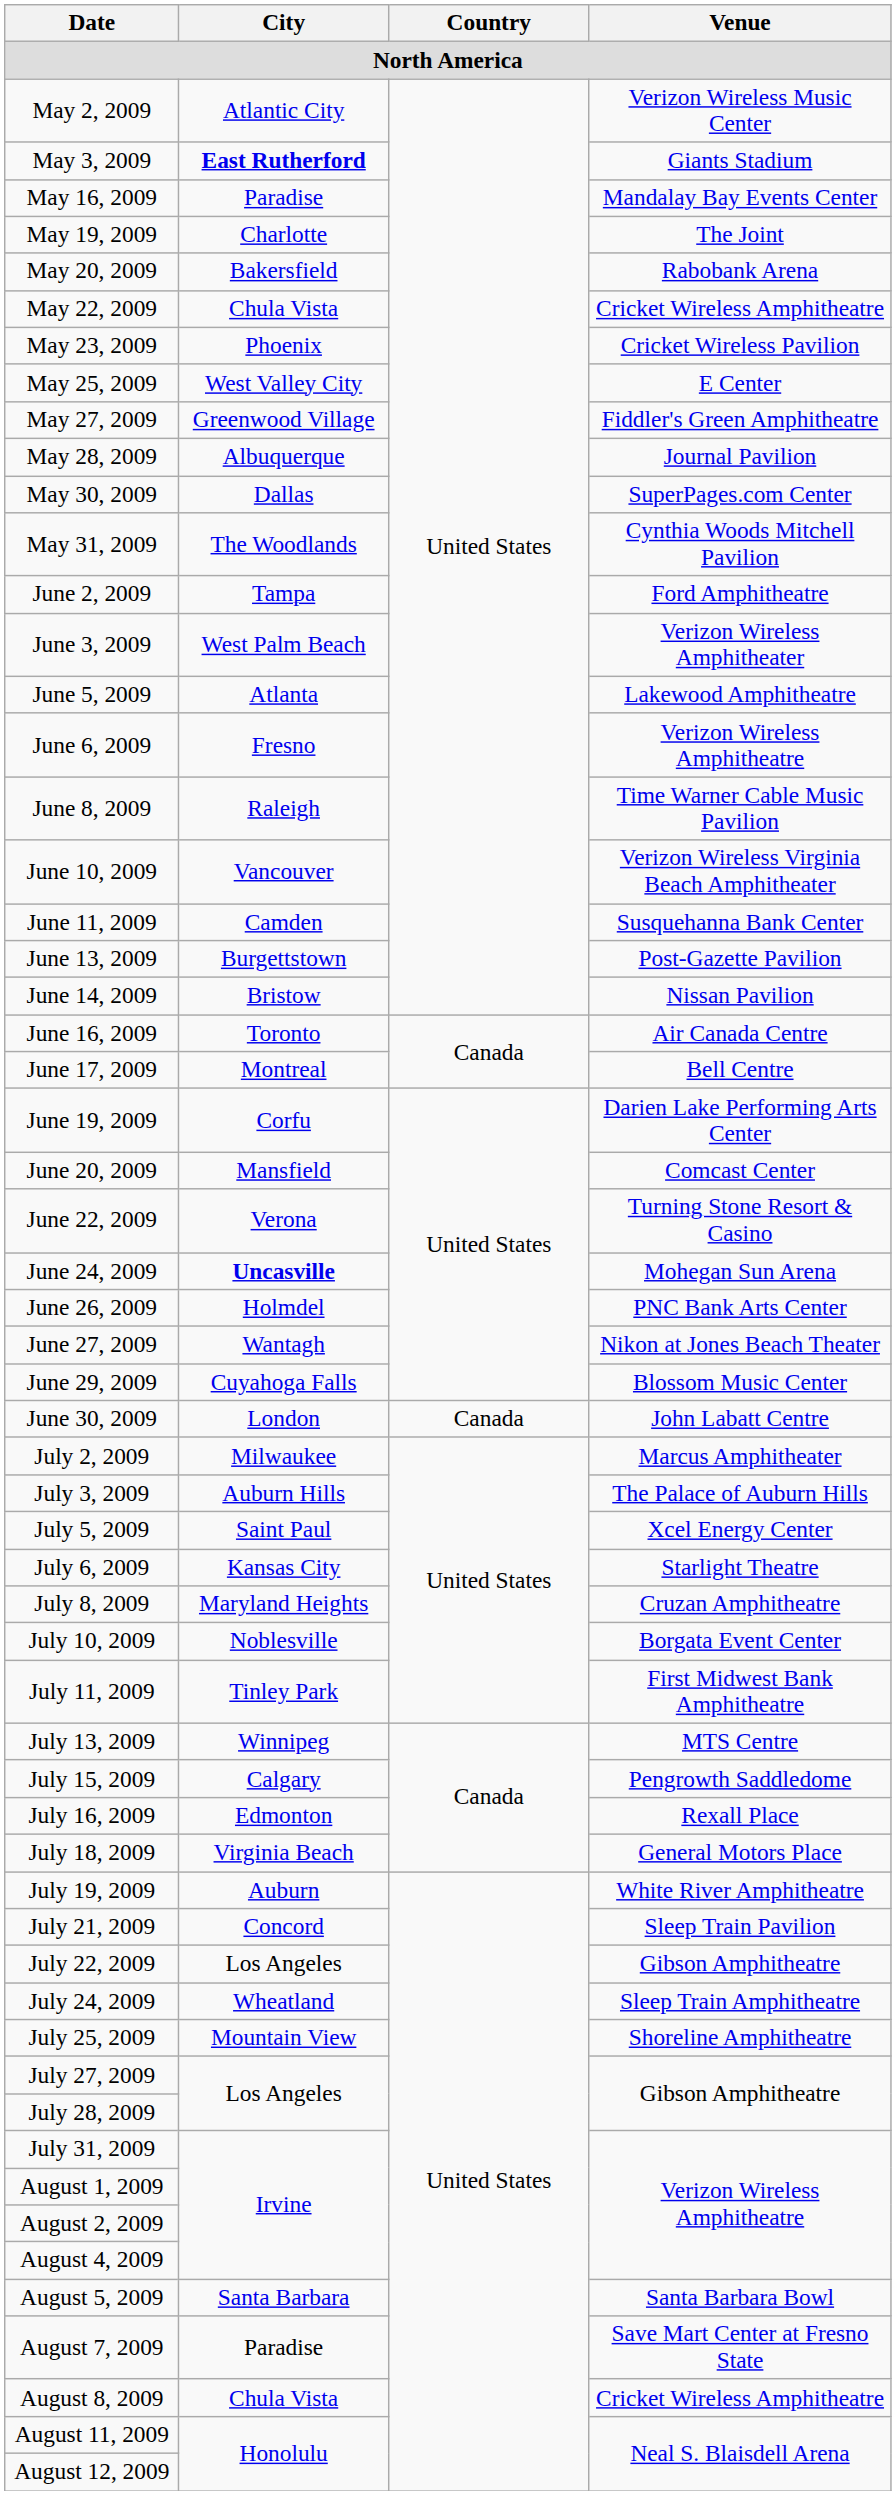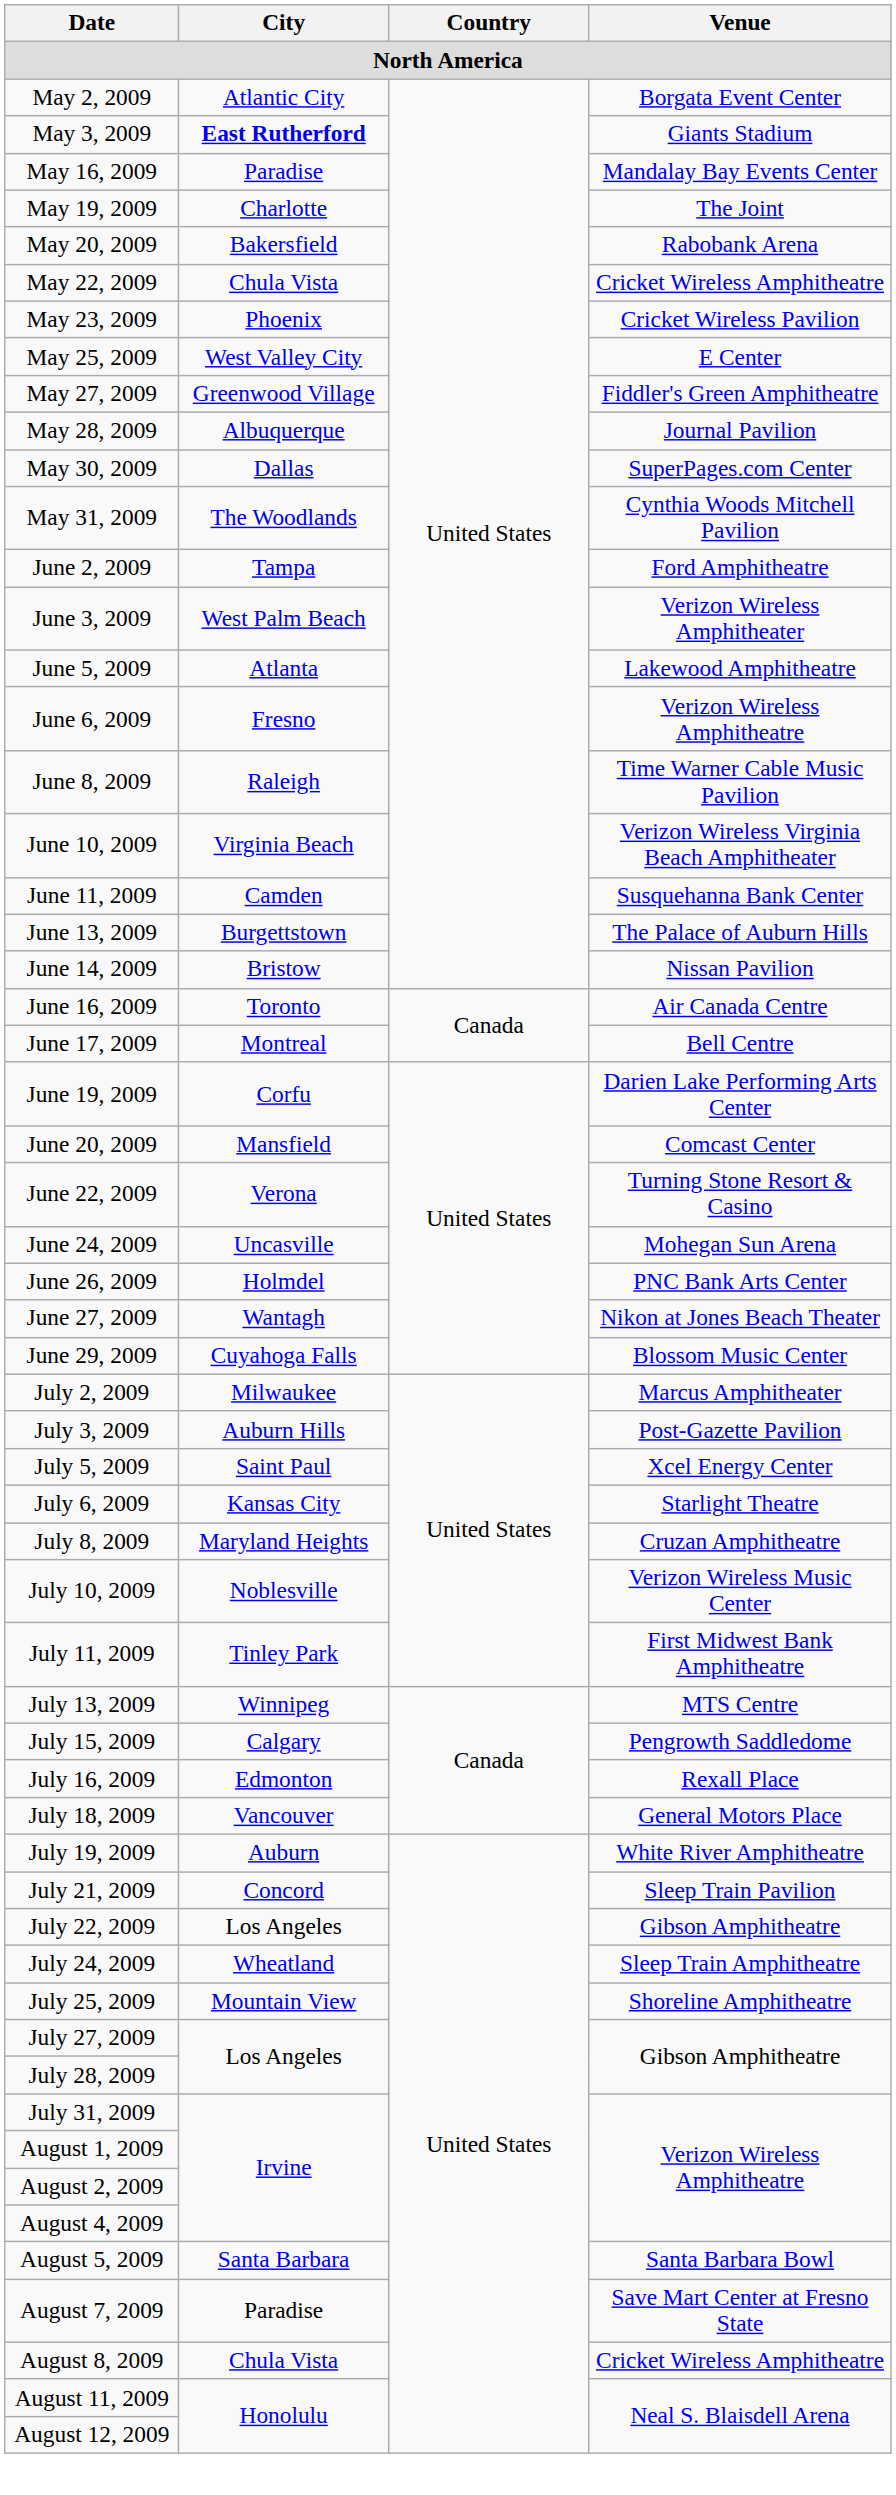 <table class="wikitable" style="text-align:center">
 <tr>
 <th width="130">Date</th>
 <th width="150">City</th>
 <th width="150">Country</th>
 <th width="225">Venue</th>
 </tr>
 <tr bgcolor="#DDDDDD">
 <td colspan="4"><strong>North America</strong> </td>
 </tr>
 <tr>
 <td>May 2, 2009</td>
 <td><a href='#'>Atlantic City</a></td>
 <td rowspan="21">United States</td>
-<td><a href='#'>Verizon Wireless Music Center</a></td>
+<td><a href='#'>Borgata Event Center</a></td>
 </tr>
 <tr>
 <td>May 3, 2009</td>
 <td><strong><a href='#'>East Rutherford</a></strong></td>
 <td><a href='#'>Giants Stadium</a> </td>
 </tr>
 <tr>
 <td>May 16, 2009</td>
 <td><a href='#'>Paradise</a></td>
 <td><a href='#'>Mandalay Bay Events Center</a> </td>
 </tr>
 <tr>
 <td>May 19, 2009</td>
 <td><a href='#'>Charlotte</a></td>
 <td><a href='#'>The Joint</a></td>
 </tr>
 <tr>
 <td>May 20, 2009</td>
 <td><a href='#'>Bakersfield</a></td>
 <td><a href='#'>Rabobank Arena</a></td>
 </tr>
 <tr>
 <td>May 22, 2009</td>
 <td><a href='#'>Chula Vista</a></td>
 <td><a href='#'>Cricket Wireless Amphitheatre</a></td>
 </tr>
 <tr>
 <td>May 23, 2009</td>
 <td><a href='#'>Phoenix</a></td>
 <td><a href='#'>Cricket Wireless Pavilion</a></td>
 </tr>
 <tr>
 <td>May 25, 2009</td>
 <td><a href='#'>West Valley City</a></td>
 <td><a href='#'>E Center</a></td>
 </tr>
 <tr>
 <td>May 27, 2009</td>
 <td><a href='#'>Greenwood Village</a></td>
 <td><a href='#'>Fiddler's Green Amphitheatre</a></td>
 </tr>
 <tr>
 <td>May 28, 2009</td>
 <td><a href='#'>Albuquerque</a></td>
 <td><a href='#'>Journal Pavilion</a></td>
 </tr>
 <tr>
 <td>May 30, 2009</td>
 <td><a href='#'>Dallas</a></td>
 <td><a href='#'>SuperPages.com Center</a></td>
 </tr>
 <tr>
 <td>May 31, 2009</td>
 <td><a href='#'>The Woodlands</a></td>
 <td><a href='#'>Cynthia Woods Mitchell Pavilion</a></td>
 </tr>
 <tr>
 <td>June 2, 2009</td>
 <td><a href='#'>Tampa</a></td>
 <td><a href='#'>Ford Amphitheatre</a></td>
 </tr>
 <tr>
 <td>June 3, 2009</td>
 <td><a href='#'>West Palm Beach</a></td>
 <td><a href='#'>Verizon Wireless Amphitheater</a></td>
 </tr>
 <tr>
 <td>June 5, 2009</td>
 <td><a href='#'>Atlanta</a></td>
 <td><a href='#'>Lakewood Amphitheatre</a></td>
 </tr>
 <tr>
 <td>June 6, 2009</td>
 <td><a href='#'>Fresno</a></td>
 <td><a href='#'>Verizon Wireless Amphitheatre</a></td>
 </tr>
 <tr>
 <td>June 8, 2009</td>
 <td><a href='#'>Raleigh</a></td>
 <td><a href='#'>Time Warner Cable Music Pavilion</a></td>
 </tr>
 <tr>
 <td>June 10, 2009</td>
-<td><a href='#'>Vancouver</a></td>
+<td><a href='#'>Virginia Beach</a></td>
 <td><a href='#'>Verizon Wireless Virginia Beach Amphitheater</a></td>
 </tr>
 <tr>
 <td>June 11, 2009</td>
 <td><a href='#'>Camden</a></td>
 <td><a href='#'>Susquehanna Bank Center</a></td>
 </tr>
 <tr>
 <td>June 13, 2009</td>
 <td><a href='#'>Burgettstown</a></td>
-<td><a href='#'>Post-Gazette Pavilion</a></td>
+<td><a href='#'>The Palace of Auburn Hills</a></td>
 </tr>
 <tr>
 <td>June 14, 2009</td>
 <td><a href='#'>Bristow</a></td>
 <td><a href='#'>Nissan Pavilion</a></td>
 </tr>
 <tr>
 <td>June 16, 2009</td>
 <td><a href='#'>Toronto</a></td>
 <td rowspan="2">Canada</td>
 <td><a href='#'>Air Canada Centre</a></td>
 </tr>
 <tr>
 <td>June 17, 2009</td>
 <td><a href='#'>Montreal</a></td>
 <td><a href='#'>Bell Centre</a></td>
 </tr>
 <tr>
 <td>June 19, 2009</td>
 <td><a href='#'>Corfu</a></td>
 <td rowspan="7">United States</td>
 <td><a href='#'>Darien Lake Performing Arts Center</a></td>
 </tr>
 <tr>
 <td>June 20, 2009</td>
 <td><a href='#'>Mansfield</a></td>
 <td><a href='#'>Comcast Center</a></td>
 </tr>
 <tr>
 <td>June 22, 2009</td>
 <td><a href='#'>Verona</a></td>
 <td><a href='#'>Turning Stone Resort & Casino</a></td>
 </tr>
 <tr>
 <td>June 24, 2009</td>
-<td><strong><a href='#'>Uncasville</a></strong></td>
+<td><a href='#'>Uncasville</a></td>
 <td><a href='#'>Mohegan Sun Arena</a></td>
 </tr>
 <tr>
 <td>June 26, 2009</td>
 <td><a href='#'>Holmdel</a></td>
 <td><a href='#'>PNC Bank Arts Center</a></td>
 </tr>
 <tr>
 <td>June 27, 2009</td>
 <td><a href='#'>Wantagh</a></td>
 <td><a href='#'>Nikon at Jones Beach Theater</a></td>
 </tr>
 <tr>
 <td>June 29, 2009</td>
 <td><a href='#'>Cuyahoga Falls</a></td>
 <td><a href='#'>Blossom Music Center</a></td>
 </tr>
 <tr>
-<td>June 30, 2009</td>
-<td><a href='#'>London</a></td>
-<td>Canada</td>
-<td><a href='#'>John Labatt Centre</a></td>
-</tr>
-<tr>
 <td>July 2, 2009</td>
 <td><a href='#'>Milwaukee</a></td>
 <td rowspan="7">United States</td>
 <td><a href='#'>Marcus Amphitheater</a> </td>
 </tr>
 <tr>
 <td>July 3, 2009</td>
 <td><a href='#'>Auburn Hills</a></td>
-<td><a href='#'>The Palace of Auburn Hills</a></td>
+<td><a href='#'>Post-Gazette Pavilion</a></td>
 </tr>
 <tr>
 <td>July 5, 2009</td>
 <td><a href='#'>Saint Paul</a></td>
 <td><a href='#'>Xcel Energy Center</a></td>
 </tr>
 <tr>
 <td>July 6, 2009</td>
 <td><a href='#'>Kansas City</a></td>
 <td><a href='#'>Starlight Theatre</a></td>
 </tr>
 <tr>
 <td>July 8, 2009</td>
 <td><a href='#'>Maryland Heights</a></td>
 <td><a href='#'>Cruzan Amphitheatre</a></td>
 </tr>
 <tr>
 <td>July 10, 2009</td>
 <td><a href='#'>Noblesville</a></td>
-<td><a href='#'>Borgata Event Center</a></td>
+<td><a href='#'>Verizon Wireless Music Center</a></td>
 </tr>
 <tr>
 <td>July 11, 2009</td>
 <td><a href='#'>Tinley Park</a></td>
 <td><a href='#'>First Midwest Bank Amphitheatre</a></td>
 </tr>
 <tr>
 <td>July 13, 2009</td>
 <td><a href='#'>Winnipeg</a></td>
 <td rowspan="4">Canada</td>
 <td><a href='#'>MTS Centre</a></td>
 </tr>
 <tr>
 <td>July 15, 2009</td>
 <td><a href='#'>Calgary</a></td>
 <td><a href='#'>Pengrowth Saddledome</a></td>
 </tr>
 <tr>
 <td>July 16, 2009</td>
 <td><a href='#'>Edmonton</a></td>
 <td><a href='#'>Rexall Place</a></td>
 </tr>
 <tr>
 <td>July 18, 2009</td>
-<td><a href='#'>Virginia Beach</a></td>
+<td><a href='#'>Vancouver</a></td>
 <td><a href='#'>General Motors Place</a></td>
 </tr>
 <tr>
 <td>July 19, 2009</td>
 <td><a href='#'>Auburn</a></td>
 <td rowspan="16">United States</td>
 <td><a href='#'>White River Amphitheatre</a></td>
 </tr>
 <tr>
 <td>July 21, 2009</td>
 <td><a href='#'>Concord</a></td>
 <td><a href='#'>Sleep Train Pavilion</a></td>
 </tr>
 <tr>
 <td>July 22, 2009</td>
 <td>Los Angeles</td>
 <td><a href='#'>Gibson Amphitheatre</a></td>
 </tr>
 <tr>
 <td>July 24, 2009</td>
 <td><a href='#'>Wheatland</a></td>
 <td><a href='#'>Sleep Train Amphitheatre</a></td>
 </tr>
 <tr>
 <td>July 25, 2009</td>
 <td><a href='#'>Mountain View</a></td>
 <td><a href='#'>Shoreline Amphitheatre</a></td>
 </tr>
 <tr>
 <td>July 27, 2009</td>
 <td rowspan="2">Los Angeles</td>
 <td rowspan="2">Gibson Amphitheatre</td>
 </tr>
 <tr>
 <td>July 28, 2009</td>
 </tr>
 <tr>
 <td>July 31, 2009</td>
 <td rowspan="4"><a href='#'>Irvine</a></td>
 <td rowspan="4"><a href='#'>Verizon Wireless Amphitheatre</a></td>
 </tr>
 <tr>
 <td>August 1, 2009</td>
 </tr>
 <tr>
 <td>August 2, 2009</td>
 </tr>
 <tr>
 <td>August 4, 2009</td>
 </tr>
 <tr>
 <td>August 5, 2009</td>
 <td><a href='#'>Santa Barbara</a></td>
 <td><a href='#'>Santa Barbara Bowl</a></td>
 </tr>
 <tr>
 <td>August 7, 2009</td>
 <td>Paradise</td>
 <td><a href='#'>Save Mart Center at Fresno State</a></td>
 </tr>
 <tr>
 <td>August 8, 2009</td>
 <td><a href='#'>Chula Vista</a></td>
 <td><a href='#'>Cricket Wireless Amphitheatre</a></td>
 </tr>
 <tr>
 <td>August 11, 2009</td>
 <td rowspan="2"><a href='#'>Honolulu</a></td>
 <td rowspan="2"><a href='#'>Neal S. Blaisdell Arena</a></td>
 </tr>
 <tr>
 <td>August 12, 2009</td>
 </tr>
 </table>
